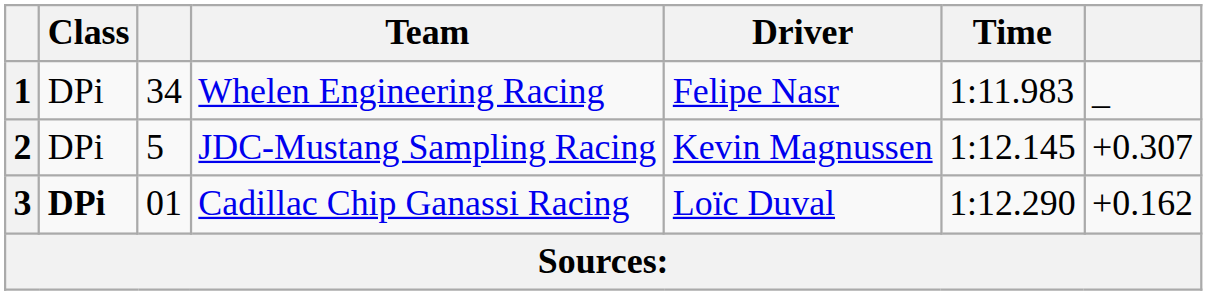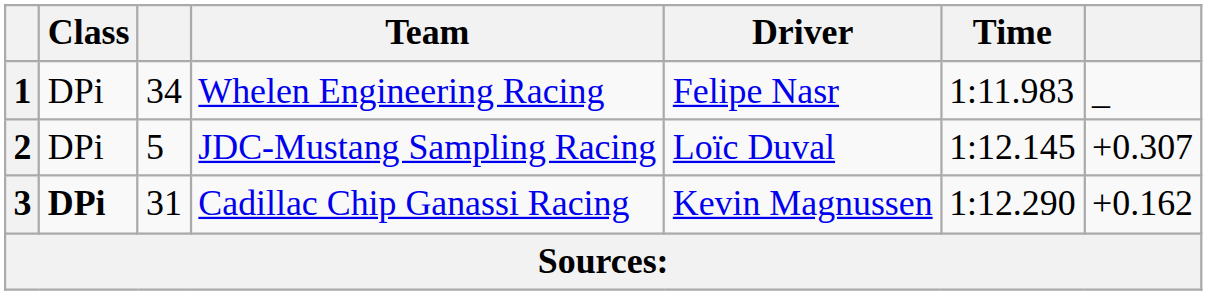 <table class="wikitable">
 <tr>
 <th scope="col"></th>
 <th scope="col">Class</th>
 <th scope="col"></th>
 <th scope="col">Team</th>
 <th scope="col">Driver</th>
 <th scope="col">Time</th>
 <th scope="col"></th>
 </tr>
 <tr>
 <th scope="row">1</th>
 <td>DPi</td>
 <td>34</td>
 <td><a href='#'>Whelen Engineering Racing</a></td>
 <td><a href='#'>Felipe Nasr</a></td>
 <td>1:11.983</td>
 <td>_</td>
 </tr>
 <tr>
 <th scope="row">2</th>
 <td>DPi</td>
 <td>5</td>
 <td><a href='#'>JDC-Mustang Sampling Racing</a></td>
-<td><a href='#'>Kevin Magnussen</a></td>
+<td><a href='#'>Loïc Duval</a></td>
 <td>1:12.145</td>
 <td>+0.307</td>
 </tr>
 <tr>
 <th scope="row">3</th>
 <td><strong>DPi</strong></td>
-<td>01</td>
+<td>31</td>
 <td><a href='#'>Cadillac Chip Ganassi Racing</a></td>
-<td><a href='#'>Loïc Duval</a></td>
+<td><a href='#'>Kevin Magnussen</a></td>
 <td>1:12.290</td>
 <td>+0.162</td>
 </tr>
 <tr>
 <th colspan="7">Sources:</th>
 </tr>
 </table>
